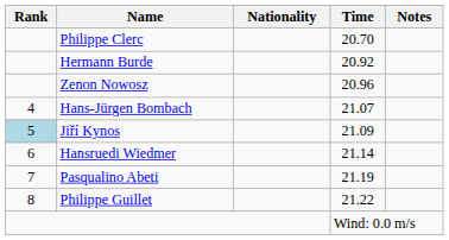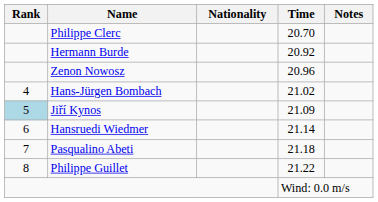 <table class="wikitable sortable" style="text-align:center;width: 55%">
 <tr>
 <th>Rank</th>
 <th>Name</th>
 <th>Nationality</th>
 <th>Time</th>
 <th>Notes</th>
 </tr>
 <tr>
 <td></td>
 <td align=left><a href='#'>Philippe Clerc</a></td>
 <td align=left></td>
 <td>20.70</td>
 <td></td>
 </tr>
 <tr>
 <td></td>
 <td align=left><a href='#'>Hermann Burde</a></td>
 <td align=left></td>
 <td>20.92</td>
 <td></td>
 </tr>
 <tr>
 <td></td>
 <td align=left><a href='#'>Zenon Nowosz</a></td>
 <td align=left></td>
 <td>20.96</td>
 <td></td>
 </tr>
 <tr>
 <td>4</td>
 <td align=left><a href='#'>Hans-Jürgen Bombach</a></td>
 <td align=left></td>
-<td>21.07</td>
+<td>21.02</td>
 <td></td>
 </tr>
 <tr>
 <td style="background: lightblue;">5</td>
 <td align=left><a href='#'>Jiří Kynos</a></td>
 <td align=left></td>
 <td>21.09</td>
 <td></td>
 </tr>
 <tr>
 <td>6</td>
 <td align=left><a href='#'>Hansruedi Wiedmer</a></td>
 <td align=left></td>
 <td>21.14</td>
 <td></td>
 </tr>
 <tr>
 <td>7</td>
 <td align=left><a href='#'>Pasqualino Abeti</a></td>
 <td align=left></td>
-<td>21.19</td>
+<td>21.18</td>
 <td></td>
 </tr>
 <tr>
 <td>8</td>
 <td align=left><a href='#'>Philippe Guillet</a></td>
 <td align=left></td>
 <td>21.22</td>
 <td></td>
 </tr>
 <tr class="sortbottom">
 <td colspan="3"></td>
 <td colspan="2" style="text-align:left;">Wind: 0.0 m/s</td>
 </tr>
 </table>
